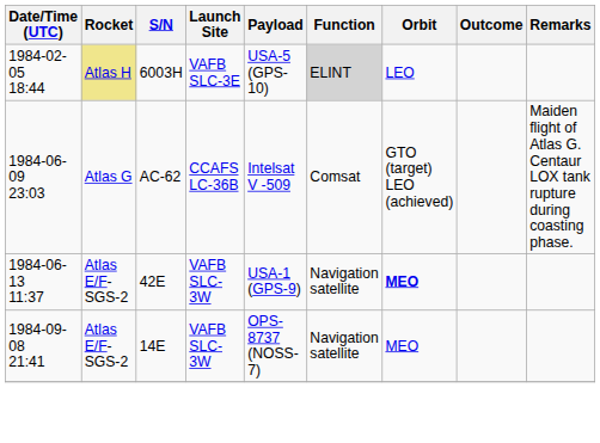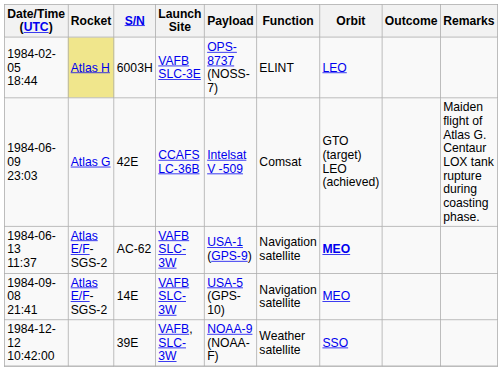 <table class="wikitable" style="margin: 1em 1em 1em 0";>
 <tr>
 <th>Date/Time<br>(<a href='#'>UTC</a>)</th>
 <th>Rocket</th>
 <th><a href='#'>S/N</a></th>
 <th>Launch Site</th>
 <th>Payload</th>
 <th>Function</th>
 <th>Orbit</th>
 <th>Outcome</th>
 <th>Remarks</th>
 </tr>
 <tr>
 <td>1984-02-05<br>18:44</td>
 <td style="background: khaki;"><a href='#'>Atlas H</a></td>
 <td>6003H</td>
 <td><a href='#'>VAFB</a> <a href='#'>SLC-3E</a></td>
-<td><a href='#'>USA-5</a> (GPS-10)</td>
-<td style="background: lightgrey;">ELINT</td>
+<td><a href='#'>OPS-8737</a> (NOSS-7)</td>
+<td>ELINT</td>
 <td><a href='#'>LEO</a></td>
 <td></td>
 <td></td>
 </tr>
 <tr>
 <td>1984-06-09<br>23:03</td>
 <td><a href='#'>Atlas G</a></td>
-<td>AC-62</td>
+<td>42E</td>
 <td><a href='#'>CCAFS</a> <a href='#'>LC-36B</a></td>
 <td><a href='#'>Intelsat V -509</a></td>
 <td>Comsat</td>
 <td>GTO (target)<br>LEO (achieved)</td>
 <td></td>
 <td>Maiden flight of Atlas G. Centaur LOX tank rupture during coasting phase.</td>
 </tr>
 <tr>
 <td>1984-06-13<br>11:37</td>
 <td><a href='#'>Atlas E/F</a>-SGS-2</td>
-<td>42E</td>
+<td>AC-62</td>
 <td><a href='#'>VAFB</a> <a href='#'>SLC-3W</a></td>
 <td><a href='#'>USA-1</a> (<a href='#'>GPS-9</a>)</td>
 <td>Navigation satellite</td>
 <td><strong><a href='#'>MEO</a></strong></td>
 <td></td>
 <td></td>
 </tr>
 <tr>
 <td>1984-09-08<br>21:41</td>
 <td><a href='#'>Atlas E/F</a>-SGS-2</td>
 <td>14E</td>
 <td><a href='#'>VAFB</a> <a href='#'>SLC-3W</a></td>
-<td><a href='#'>OPS-8737</a> (NOSS-7)</td>
+<td><a href='#'>USA-5</a> (GPS-10)</td>
 <td>Navigation satellite</td>
 <td><a href='#'>MEO</a></td>
 <td></td>
 <td></td>
 </tr>
 <tr>
+<td>1984-12-12<br>10:42:00</td>
+<td></td>
+<td>39E</td>
+<td><a href='#'>VAFB</a>, <a href='#'>SLC-3W</a></td>
+<td><a href='#'>NOAA-9</a> (NOAA-F)</td>
+<td>Weather satellite</td>
+<td><a href='#'>SSO</a></td>
+<td></td>
+<td></td>
+</tr>
+<tr>
 </tr>
 </table>
